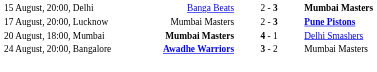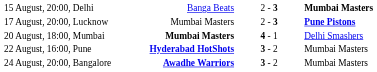 <table style="font-size:90%">
 <tr>
 <td width=200>15 August, 20:00, Delhi</td>
 <td width=150 align=right><a href='#'>Banga Beats</a></td>
 <td width=100 align=center>2 - <strong>3</strong></td>
 <td width=150><strong>Mumbai Masters</strong></td>
 </tr>
 <tr>
 <td width=200>17 August, 20:00, Lucknow</td>
 <td width=150 align=right>Mumbai Masters</td>
 <td width=100 align=center>2 - <strong>3</strong></td>
 <td width=150><strong><a href='#'>Pune Pistons</a></strong></td>
 </tr>
 <tr>
 <td width=200>20 August, 18:00, Mumbai</td>
 <td width="150" align="right"><strong>Mumbai Masters</strong></td>
 <td width="100" align="center"><strong>4 </strong>- 1</td>
 <td width=150><a href='#'>Delhi Smashers</a></td>
 </tr>
 <tr>
+<td width=200>22 August, 16:00, Pune</td>
+<td width=150 align=right><strong><a href='#'>Hyderabad HotShots</a></strong></td>
+<td width=100 align=center><strong>3</strong> - 2</td>
+<td width=150>Mumbai Masters</td>
+</tr>
+<tr>
 <td width=200>24 August, 20:00, Bangalore</td>
 <td width=150 align=right><strong><a href='#'>Awadhe Warriors</a></strong></td>
 <td width=100 align=center><strong>3</strong> - 2</td>
 <td width=150>Mumbai Masters</td>
 </tr>
 <tr>
 </tr>
 </table>
